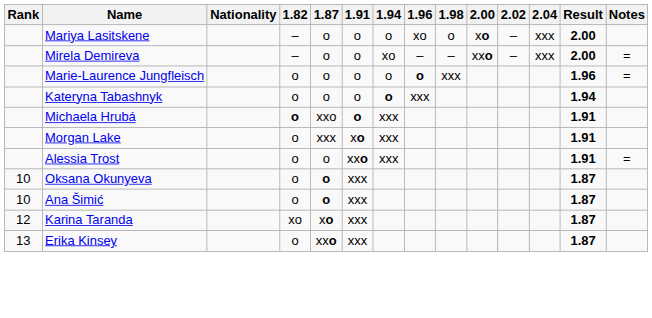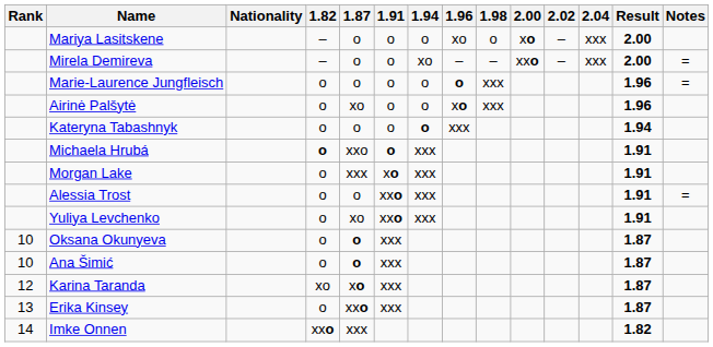 <table class="wikitable sortable" style="text-align:center">
 <tr>
 <th>Rank</th>
 <th>Name</th>
 <th>Nationality</th>
 <th>1.82</th>
 <th>1.87</th>
 <th>1.91</th>
 <th>1.94</th>
 <th>1.96</th>
 <th>1.98</th>
 <th>2.00</th>
 <th>2.02</th>
 <th>2.04</th>
 <th>Result</th>
 <th>Notes</th>
 </tr>
 <tr>
 <td></td>
 <td align=left><a href='#'>Mariya Lasitskene</a></td>
 <td align=left></td>
 <td>–</td>
 <td>o</td>
 <td>o</td>
 <td>o</td>
 <td>xo</td>
 <td>o</td>
 <td>x<strong>o</strong></td>
 <td>–</td>
 <td>xxx</td>
 <td><strong>2.00</strong></td>
 <td></td>
 </tr>
 <tr>
 <td></td>
 <td align=left><a href='#'>Mirela Demireva</a></td>
 <td align=left></td>
 <td>–</td>
 <td>o</td>
 <td>o</td>
 <td>xo</td>
 <td>–</td>
 <td>–</td>
 <td>xx<strong>o</strong></td>
 <td>–</td>
 <td>xxx</td>
 <td><strong>2.00</strong></td>
 <td>=</td>
 </tr>
 <tr>
 <td></td>
 <td align=left><a href='#'>Marie-Laurence Jungfleisch</a></td>
 <td align=left></td>
 <td>o</td>
 <td>o</td>
 <td>o</td>
 <td>o</td>
 <td><strong>o</strong></td>
 <td>xxx</td>
 <td></td>
 <td></td>
 <td></td>
 <td><strong>1.96</strong></td>
 <td>=</td>
 </tr>
 <tr>
 <td></td>
+<td align=left><a href='#'>Airinė Palšytė</a></td>
+<td align=left></td>
+<td>o</td>
+<td>xo</td>
+<td>o</td>
+<td>o</td>
+<td>x<strong>o</strong></td>
+<td>xxx</td>
+<td></td>
+<td></td>
+<td></td>
+<td><strong>1.96</strong></td>
+<td></td>
+</tr>
+<tr>
+<td></td>
 <td align=left><a href='#'>Kateryna Tabashnyk</a></td>
 <td align=left></td>
 <td>o</td>
 <td>o</td>
 <td>o</td>
 <td><strong>o</strong></td>
 <td>xxx</td>
 <td></td>
 <td></td>
 <td></td>
 <td></td>
 <td><strong>1.94</strong></td>
 <td></td>
 </tr>
 <tr>
 <td></td>
 <td align=left><a href='#'>Michaela Hrubá</a></td>
 <td align=left></td>
 <td><strong>o</strong></td>
 <td>xxo</td>
 <td><strong>o</strong></td>
 <td>xxx</td>
 <td></td>
 <td></td>
 <td></td>
 <td></td>
 <td></td>
 <td><strong>1.91</strong></td>
 <td></td>
 </tr>
 <tr>
 <td></td>
 <td align=left><a href='#'>Morgan Lake</a></td>
 <td align=left></td>
 <td>o</td>
 <td>xxx</td>
 <td>x<strong>o</strong></td>
 <td>xxx</td>
 <td></td>
 <td></td>
 <td></td>
 <td></td>
 <td></td>
 <td><strong>1.91</strong></td>
 <td></td>
 </tr>
 <tr>
 <td></td>
 <td align=left><a href='#'>Alessia Trost</a></td>
 <td align=left></td>
 <td>o</td>
 <td>o</td>
 <td>xx<strong>o</strong></td>
 <td>xxx</td>
 <td></td>
 <td></td>
 <td></td>
 <td></td>
 <td></td>
 <td><strong>1.91</strong></td>
 <td>=</td>
+</tr>
+<tr>
+<td></td>
+<td align=left><a href='#'>Yuliya Levchenko</a></td>
+<td align=left></td>
+<td>o</td>
+<td>xo</td>
+<td>xx<strong>o</strong></td>
+<td>xxx</td>
+<td></td>
+<td></td>
+<td></td>
+<td></td>
+<td></td>
+<td><strong>1.91</strong></td>
+<td></td>
 </tr>
 <tr>
 <td>10</td>
 <td align=left><a href='#'>Oksana Okunyeva</a></td>
 <td align=left></td>
 <td>o</td>
 <td><strong>o</strong></td>
 <td>xxx</td>
 <td></td>
 <td></td>
 <td></td>
 <td></td>
 <td></td>
 <td></td>
 <td><strong>1.87</strong></td>
 <td></td>
 </tr>
 <tr>
 <td>10</td>
 <td align=left><a href='#'>Ana Šimić</a></td>
 <td align=left></td>
 <td>o</td>
 <td><strong>o</strong></td>
 <td>xxx</td>
 <td></td>
 <td></td>
 <td></td>
 <td></td>
 <td></td>
 <td></td>
 <td><strong>1.87</strong></td>
 <td></td>
 </tr>
 <tr>
 <td>12</td>
 <td align=left><a href='#'>Karina Taranda</a></td>
 <td align=left></td>
 <td>xo</td>
 <td>x<strong>o</strong></td>
 <td>xxx</td>
 <td></td>
 <td></td>
 <td></td>
 <td></td>
 <td></td>
 <td></td>
 <td><strong>1.87</strong></td>
 <td></td>
 </tr>
 <tr>
 <td>13</td>
 <td align=left><a href='#'>Erika Kinsey</a></td>
 <td align=left></td>
 <td>o</td>
 <td>xx<strong>o</strong></td>
 <td>xxx</td>
 <td></td>
 <td></td>
 <td></td>
 <td></td>
 <td></td>
 <td></td>
 <td><strong>1.87</strong></td>
 <td></td>
 </tr>
+<tr>
+<td>14</td>
+<td align=left><a href='#'>Imke Onnen</a></td>
+<td align=left></td>
+<td>xx<strong>o</strong></td>
+<td>xxx</td>
+<td></td>
+<td></td>
+<td></td>
+<td></td>
+<td></td>
+<td></td>
+<td></td>
+<td><strong>1.82</strong></td>
+<td></td>
+</tr>
 </table>
